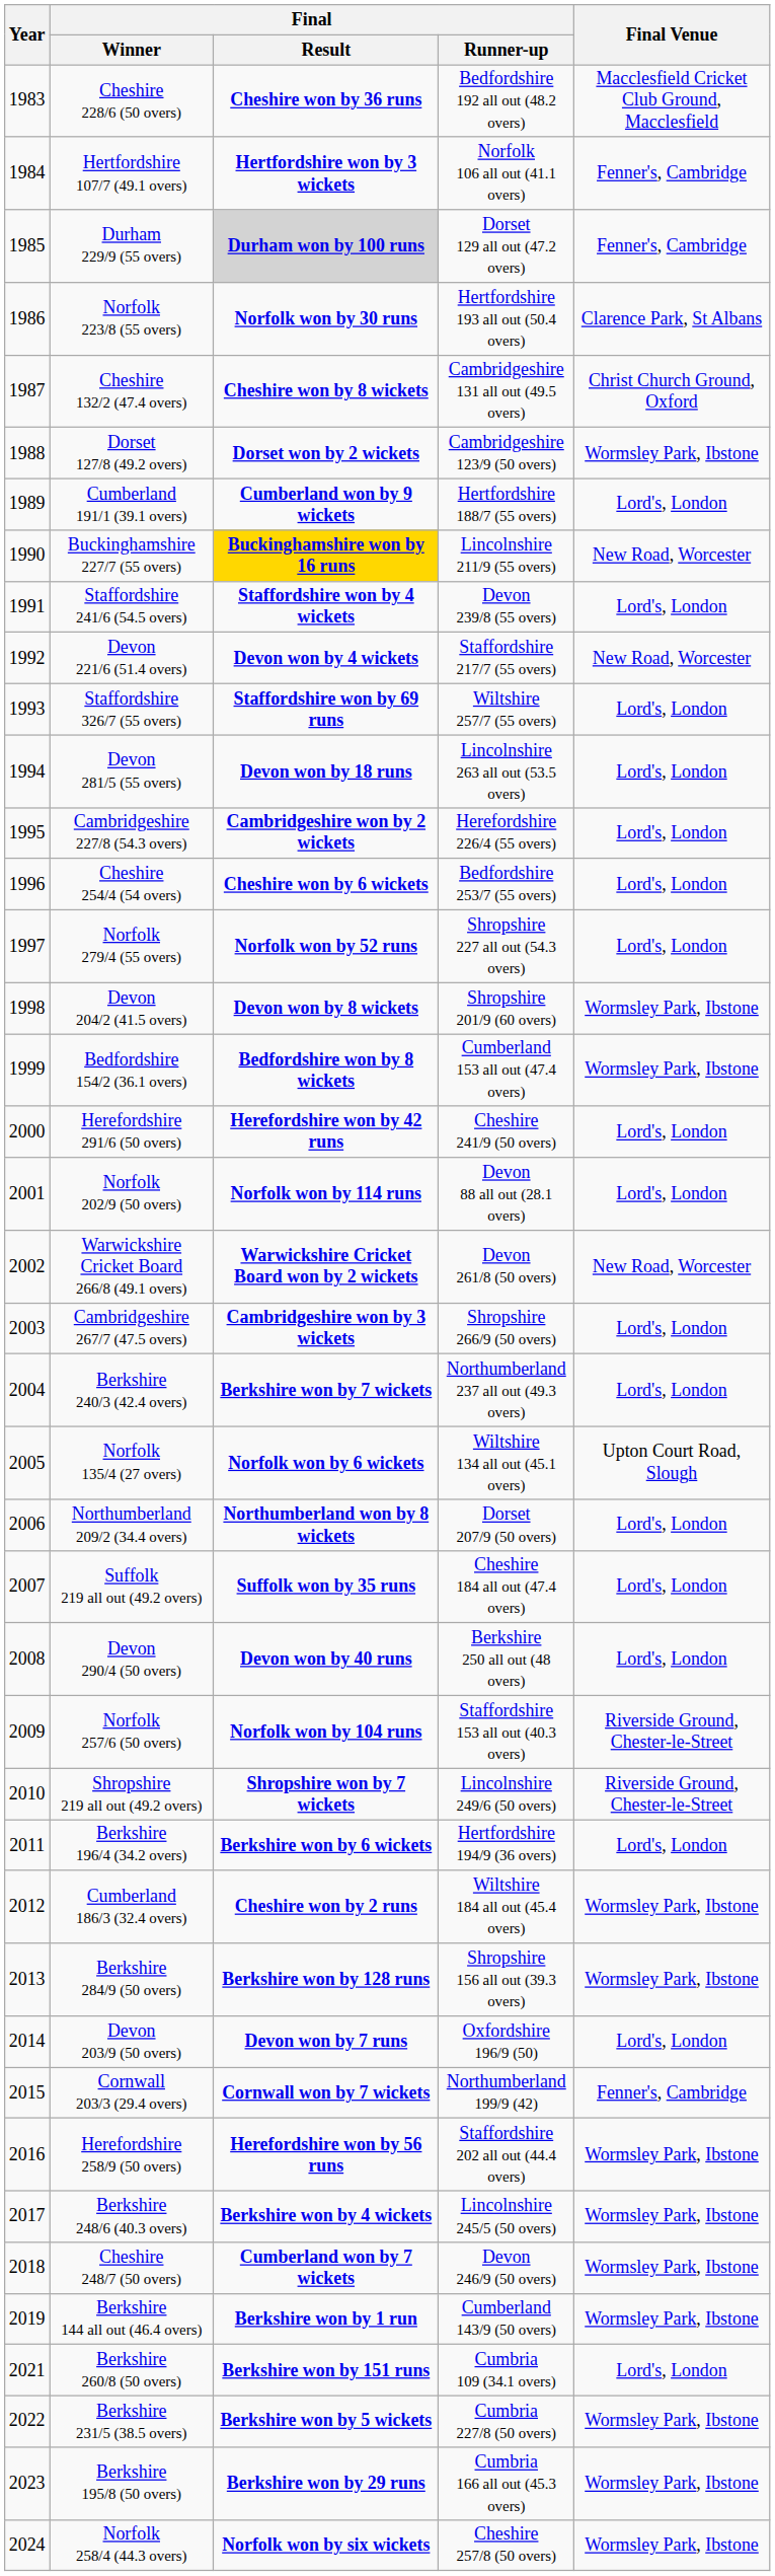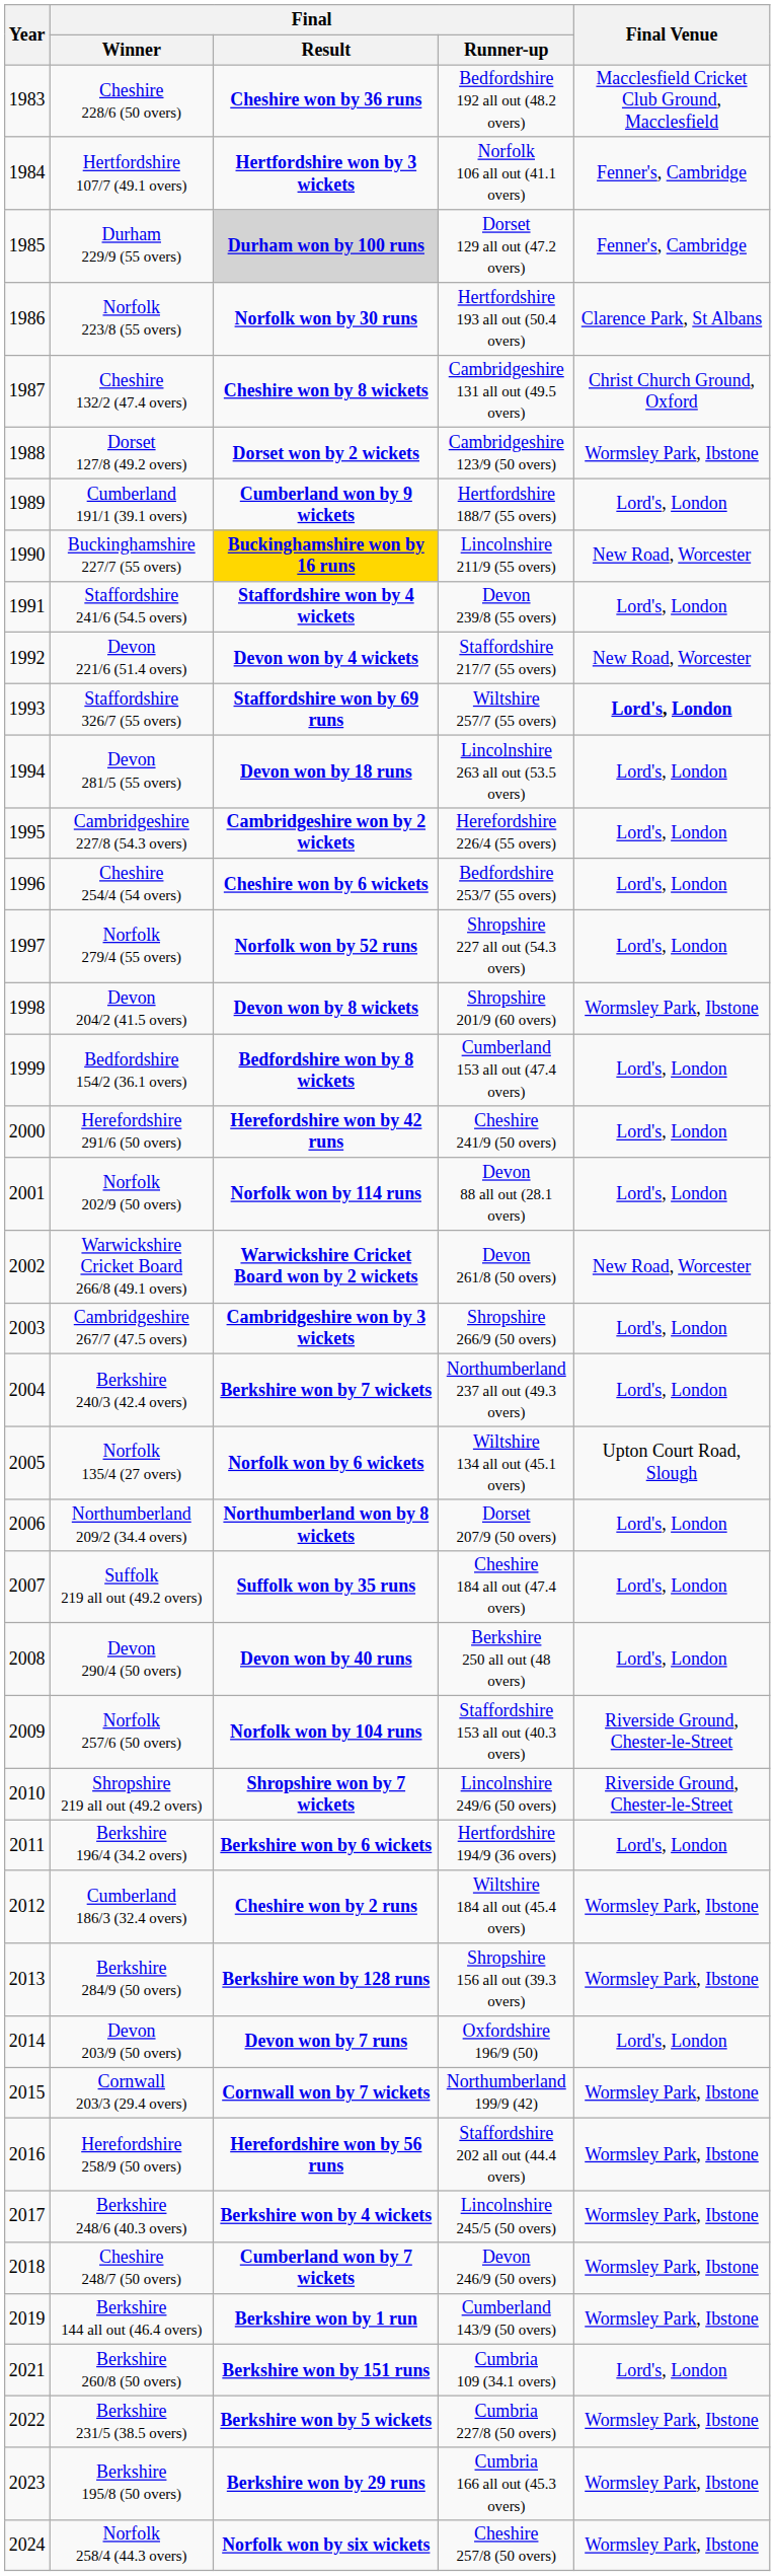 <table class="wikitable" style="font-size:90%; text-align: center;">
 <tr>
 <th rowspan=2>Year</th>
 <th colspan=3>Final</th>
 <th rowspan=2>Final Venue</th>
 </tr>
 <tr>
 <th>Winner</th>
 <th>Result</th>
 <th>Runner-up</th>
 </tr>
 <tr>
 <td>1983</td>
 <td><a href='#'>Cheshire</a><br><small>228/6 (50 overs)</small></td>
 <td><strong><a href='#'>Cheshire won by 36 runs</a></strong></td>
 <td><a href='#'>Bedfordshire</a><br><small>192 all out (48.2 overs)</small></td>
 <td><a href='#'>Macclesfield Cricket Club Ground</a>, <a href='#'>Macclesfield</a></td>
 </tr>
 <tr>
 <td>1984</td>
 <td><a href='#'>Hertfordshire</a><br><small>107/7 (49.1 overs)</small></td>
 <td><strong><a href='#'>Hertfordshire won by 3 wickets</a></strong></td>
 <td><a href='#'>Norfolk</a><br><small>106 all out (41.1 overs)</small></td>
 <td><a href='#'>Fenner's</a>, <a href='#'>Cambridge</a></td>
 </tr>
 <tr>
 <td>1985</td>
 <td><a href='#'>Durham</a><br><small>229/9 (55 overs)</small></td>
 <td style="background: lightgrey;"><strong><a href='#'>Durham won by 100 runs</a></strong></td>
 <td><a href='#'>Dorset</a><br><small>129 all out (47.2 overs)</small></td>
 <td><a href='#'>Fenner's</a>, <a href='#'>Cambridge</a></td>
 </tr>
 <tr>
 <td>1986</td>
 <td><a href='#'>Norfolk</a><br><small>223/8 (55 overs)</small></td>
 <td><strong><a href='#'>Norfolk won by 30 runs</a></strong></td>
 <td><a href='#'>Hertfordshire</a><br><small>193 all out (50.4 overs)</small></td>
 <td><a href='#'>Clarence Park</a>, <a href='#'>St Albans</a></td>
 </tr>
 <tr>
 <td>1987</td>
 <td><a href='#'>Cheshire</a><br><small>132/2 (47.4 overs)</small></td>
 <td><strong><a href='#'>Cheshire won by 8 wickets</a></strong></td>
 <td><a href='#'>Cambridgeshire</a><br><small>131 all out (49.5 overs)</small></td>
 <td><a href='#'>Christ Church Ground</a>, <a href='#'>Oxford</a></td>
 </tr>
 <tr>
 <td>1988</td>
 <td><a href='#'>Dorset</a><br><small>127/8 (49.2 overs)</small></td>
 <td><strong><a href='#'>Dorset won by 2 wickets</a></strong></td>
 <td><a href='#'>Cambridgeshire</a><br><small>123/9 (50 overs)</small></td>
 <td><a href='#'>Wormsley Park</a>, <a href='#'>Ibstone</a></td>
 </tr>
 <tr>
 <td>1989</td>
 <td><a href='#'>Cumberland</a><br><small>191/1 (39.1 overs)</small></td>
 <td><strong><a href='#'>Cumberland won by 9 wickets</a></strong></td>
 <td><a href='#'>Hertfordshire</a><br><small>188/7 (55 overs)</small></td>
 <td><a href='#'>Lord's</a>, <a href='#'>London</a></td>
 </tr>
 <tr>
 <td>1990</td>
 <td><a href='#'>Buckinghamshire</a><br><small>227/7 (55 overs)</small></td>
 <td style="background: gold;"><strong><a href='#'>Buckinghamshire won by 16 runs</a></strong></td>
 <td><a href='#'>Lincolnshire</a><br><small>211/9 (55 overs)</small></td>
 <td><a href='#'>New Road</a>, <a href='#'>Worcester</a></td>
 </tr>
 <tr>
 <td>1991</td>
 <td><a href='#'>Staffordshire</a><br><small>241/6 (54.5 overs)</small></td>
 <td><strong><a href='#'>Staffordshire won by 4 wickets</a></strong></td>
 <td><a href='#'>Devon</a><br><small>239/8 (55 overs)</small></td>
 <td><a href='#'>Lord's</a>, <a href='#'>London</a></td>
 </tr>
 <tr>
 <td>1992</td>
 <td><a href='#'>Devon</a><br><small>221/6 (51.4 overs)</small></td>
 <td><strong><a href='#'>Devon won by 4 wickets</a></strong></td>
 <td><a href='#'>Staffordshire</a><br><small>217/7 (55 overs)</small></td>
 <td><a href='#'>New Road</a>, <a href='#'>Worcester</a></td>
 </tr>
 <tr>
 <td>1993</td>
 <td><a href='#'>Staffordshire</a><br><small>326/7 (55 overs)</small></td>
 <td><strong><a href='#'>Staffordshire won by 69 runs</a></strong></td>
 <td><a href='#'>Wiltshire</a><br><small>257/7 (55 overs)</small></td>
-<td><a href='#'>Lord's</a>, <a href='#'>London</a></td>
+<td><strong><a href='#'>Lord's</a>, <a href='#'>London</a></strong></td>
 </tr>
 <tr>
 <td>1994</td>
 <td><a href='#'>Devon</a><br><small>281/5 (55 overs)</small></td>
 <td><strong><a href='#'>Devon won by 18 runs</a></strong></td>
 <td><a href='#'>Lincolnshire</a><br><small>263 all out (53.5 overs)</small></td>
 <td><a href='#'>Lord's</a>, <a href='#'>London</a></td>
 </tr>
 <tr>
 <td>1995</td>
 <td><a href='#'>Cambridgeshire</a><br><small>227/8 (54.3 overs)</small></td>
 <td><strong><a href='#'>Cambridgeshire won by 2 wickets</a></strong></td>
 <td><a href='#'>Herefordshire</a><br><small>226/4 (55 overs)</small></td>
 <td><a href='#'>Lord's</a>, <a href='#'>London</a></td>
 </tr>
 <tr>
 <td>1996</td>
 <td><a href='#'>Cheshire</a><br><small>254/4 (54 overs)</small></td>
 <td><strong><a href='#'>Cheshire won by 6 wickets</a></strong></td>
 <td><a href='#'>Bedfordshire</a><br><small>253/7 (55 overs)</small></td>
 <td><a href='#'>Lord's</a>, <a href='#'>London</a></td>
 </tr>
 <tr>
 <td>1997</td>
 <td><a href='#'>Norfolk</a><br><small>279/4 (55 overs)</small></td>
 <td><strong><a href='#'>Norfolk won by 52 runs</a></strong></td>
 <td><a href='#'>Shropshire</a><br><small>227 all out (54.3 overs)</small></td>
 <td><a href='#'>Lord's</a>, <a href='#'>London</a></td>
 </tr>
 <tr>
 <td>1998</td>
 <td><a href='#'>Devon</a><br><small>204/2 (41.5 overs)</small></td>
 <td><strong><a href='#'>Devon won by 8 wickets</a></strong></td>
 <td><a href='#'>Shropshire</a><br><small>201/9 (60 overs)</small></td>
 <td><a href='#'>Wormsley Park</a>, <a href='#'>Ibstone</a></td>
 </tr>
 <tr>
 <td>1999</td>
 <td><a href='#'>Bedfordshire</a><br><small>154/2 (36.1 overs)</small></td>
 <td><strong><a href='#'>Bedfordshire won by 8 wickets</a></strong></td>
 <td><a href='#'>Cumberland</a><br><small>153 all out (47.4 overs)</small></td>
-<td><a href='#'>Wormsley Park</a>, <a href='#'>Ibstone</a></td>
+<td><a href='#'>Lord's</a>, <a href='#'>London</a></td>
 </tr>
 <tr>
 <td>2000</td>
 <td><a href='#'>Herefordshire</a><br><small>291/6 (50 overs)</small></td>
 <td><strong><a href='#'>Herefordshire won by 42 runs</a></strong></td>
 <td><a href='#'>Cheshire</a><br><small>241/9 (50 overs)</small></td>
 <td><a href='#'>Lord's</a>, <a href='#'>London</a></td>
 </tr>
 <tr>
 <td>2001</td>
 <td><a href='#'>Norfolk</a><br><small>202/9 (50 overs)</small></td>
 <td><strong><a href='#'>Norfolk won by 114 runs</a></strong></td>
 <td><a href='#'>Devon</a><br><small>88 all out (28.1 overs)</small></td>
 <td><a href='#'>Lord's</a>, <a href='#'>London</a></td>
 </tr>
 <tr>
 <td>2002</td>
 <td><a href='#'>Warwickshire Cricket Board</a><br><small>266/8 (49.1 overs)</small></td>
 <td><strong><a href='#'>Warwickshire Cricket Board won by 2 wickets</a></strong></td>
 <td><a href='#'>Devon</a><br><small>261/8 (50 overs)</small></td>
 <td><a href='#'>New Road</a>, <a href='#'>Worcester</a></td>
 </tr>
 <tr>
 <td>2003</td>
 <td><a href='#'>Cambridgeshire</a><br><small>267/7 (47.5 overs)</small></td>
 <td><strong><a href='#'>Cambridgeshire won by 3 wickets</a></strong></td>
 <td><a href='#'>Shropshire</a><br><small>266/9 (50 overs)</small></td>
 <td><a href='#'>Lord's</a>, <a href='#'>London</a></td>
 </tr>
 <tr>
 <td>2004</td>
 <td><a href='#'>Berkshire</a><br><small>240/3 (42.4 overs)</small></td>
 <td><strong><a href='#'>Berkshire won by 7 wickets</a></strong></td>
 <td><a href='#'>Northumberland</a><br><small>237 all out (49.3 overs)</small></td>
 <td><a href='#'>Lord's</a>, <a href='#'>London</a></td>
 </tr>
 <tr>
 <td>2005</td>
 <td><a href='#'>Norfolk</a><br><small>135/4 (27 overs)</small></td>
 <td><strong><a href='#'>Norfolk won by 6 wickets</a></strong></td>
 <td><a href='#'>Wiltshire</a><br><small>134 all out (45.1 overs)</small></td>
 <td>Upton Court Road, <a href='#'>Slough</a></td>
 </tr>
 <tr>
 <td>2006</td>
 <td><a href='#'>Northumberland</a><br><small>209/2 (34.4 overs)</small></td>
 <td><strong><a href='#'>Northumberland won by 8 wickets</a></strong></td>
 <td><a href='#'>Dorset</a><br><small>207/9 (50 overs)</small></td>
 <td><a href='#'>Lord's</a>, <a href='#'>London</a></td>
 </tr>
 <tr>
 <td>2007</td>
 <td><a href='#'>Suffolk</a><br><small>219 all out (49.2 overs)</small></td>
 <td><strong><a href='#'>Suffolk won by 35 runs</a></strong></td>
 <td><a href='#'>Cheshire</a><br><small>184 all out (47.4 overs)</small></td>
 <td><a href='#'>Lord's</a>, <a href='#'>London</a></td>
 </tr>
 <tr>
 <td>2008</td>
 <td><a href='#'>Devon</a><br><small>290/4 (50 overs)</small></td>
 <td><strong><a href='#'>Devon won by 40 runs</a></strong></td>
 <td><a href='#'>Berkshire</a><br><small>250 all out (48 overs)</small></td>
 <td><a href='#'>Lord's</a>, <a href='#'>London</a></td>
 </tr>
 <tr>
 <td>2009</td>
 <td><a href='#'>Norfolk</a><br><small>257/6 (50 overs)</small></td>
 <td><strong><a href='#'>Norfolk won by 104 runs</a></strong></td>
 <td><a href='#'>Staffordshire</a><br><small>153 all out (40.3 overs)</small></td>
 <td><a href='#'>Riverside Ground</a>, <a href='#'>Chester-le-Street</a></td>
 </tr>
 <tr>
 <td>2010</td>
 <td><a href='#'>Shropshire</a><br><small>219 all out (49.2 overs)</small></td>
 <td><strong><a href='#'>Shropshire won by 7 wickets</a></strong></td>
 <td><a href='#'>Lincolnshire</a><br><small>249/6 (50 overs)</small></td>
 <td><a href='#'>Riverside Ground</a>, <a href='#'>Chester-le-Street</a></td>
 </tr>
 <tr>
 <td>2011</td>
 <td><a href='#'>Berkshire</a><br><small>196/4 (34.2 overs)</small></td>
 <td><strong><a href='#'>Berkshire won by 6 wickets</a></strong></td>
 <td><a href='#'>Hertfordshire</a><br><small>194/9 (36 overs)</small></td>
 <td><a href='#'>Lord's</a>, <a href='#'>London</a></td>
 </tr>
 <tr>
 <td>2012</td>
 <td><a href='#'>Cumberland</a><br><small>186/3 (32.4 overs)</small></td>
 <td><strong><a href='#'>Cheshire won by 2 runs</a></strong></td>
 <td><a href='#'>Wiltshire</a><br><small>184 all out (45.4 overs)</small></td>
 <td><a href='#'>Wormsley Park</a>, <a href='#'>Ibstone</a></td>
 </tr>
 <tr>
 <td>2013</td>
 <td><a href='#'>Berkshire</a><br><small>284/9 (50 overs)</small></td>
 <td><strong><a href='#'>Berkshire won by 128 runs</a></strong></td>
 <td><a href='#'>Shropshire</a><br><small>156 all out (39.3 overs)</small></td>
 <td><a href='#'>Wormsley Park</a>, <a href='#'>Ibstone</a></td>
 </tr>
 <tr>
 <td>2014</td>
 <td><a href='#'>Devon</a><br><small>203/9 (50 overs)</small></td>
 <td><strong><a href='#'>Devon won by 7 runs</a></strong></td>
 <td><a href='#'>Oxfordshire</a><br><small>196/9 (50)</small></td>
 <td><a href='#'>Lord's</a>, <a href='#'>London</a></td>
 </tr>
 <tr>
 <td>2015</td>
 <td><a href='#'>Cornwall</a><br><small>203/3 (29.4 overs)</small></td>
 <td><strong><a href='#'>Cornwall won by 7 wickets</a></strong></td>
 <td><a href='#'>Northumberland</a><br><small>199/9 (42)</small></td>
-<td><a href='#'>Fenner's</a>, <a href='#'>Cambridge</a></td>
+<td><a href='#'>Wormsley Park</a>, <a href='#'>Ibstone</a></td>
 </tr>
 <tr>
 <td>2016</td>
 <td><a href='#'>Herefordshire</a><br><small>258/9 (50 overs)</small></td>
 <td><strong><a href='#'>Herefordshire won by 56 runs</a></strong></td>
 <td><a href='#'>Staffordshire</a><br><small>202 all out (44.4 overs)</small></td>
 <td><a href='#'>Wormsley Park</a>, <a href='#'>Ibstone</a></td>
 </tr>
 <tr>
 <td>2017</td>
 <td><a href='#'>Berkshire</a><br><small>248/6 (40.3 overs)</small></td>
 <td><strong><a href='#'>Berkshire won by 4 wickets</a></strong></td>
 <td><a href='#'>Lincolnshire</a><br><small>245/5 (50 overs)</small></td>
 <td><a href='#'>Wormsley Park</a>, <a href='#'>Ibstone</a></td>
 </tr>
 <tr>
 <td>2018</td>
 <td><a href='#'>Cheshire</a><br><small>248/7 (50 overs)</small></td>
 <td><strong><a href='#'>Cumberland won by 7 wickets</a></strong></td>
 <td><a href='#'>Devon</a><br><small>246/9 (50 overs)</small></td>
 <td><a href='#'>Wormsley Park</a>, <a href='#'>Ibstone</a></td>
 </tr>
 <tr>
 <td>2019</td>
 <td><a href='#'>Berkshire</a><br><small>144 all out (46.4 overs)</small></td>
 <td><strong><a href='#'>Berkshire won by 1 run</a></strong></td>
 <td><a href='#'>Cumberland</a><br><small>143/9 (50 overs)</small></td>
 <td><a href='#'>Wormsley Park</a>, <a href='#'>Ibstone</a></td>
 </tr>
 <tr>
 <td>2021</td>
 <td><a href='#'>Berkshire</a><br><small>260/8 (50 overs)</small></td>
 <td><strong><a href='#'>Berkshire won by 151 runs</a></strong></td>
 <td><a href='#'>Cumbria</a><br><small>109 (34.1 overs)</small></td>
 <td><a href='#'>Lord's</a>, <a href='#'>London</a></td>
 </tr>
 <tr>
 <td>2022</td>
 <td><a href='#'>Berkshire</a> <br><small>231/5 (38.5 overs)</small></td>
 <td><a href='#'><strong>Berkshire won by 5 wickets</strong></a></td>
 <td><a href='#'>Cumbria</a> <br><small>227/8 (50 overs)</small></td>
 <td><a href='#'>Wormsley Park</a>, <a href='#'>Ibstone</a></td>
 </tr>
 <tr>
 <td>2023</td>
 <td><a href='#'>Berkshire</a> <br><small>195/8 (50 overs)</small></td>
 <td><strong><a href='#'>Berkshire won by 29 runs</a></strong></td>
 <td><a href='#'>Cumbria</a> <br><small>166 all out (45.3 overs)</small></td>
 <td><a href='#'>Wormsley Park</a>, <a href='#'>Ibstone</a></td>
 </tr>
 <tr>
 <td>2024</td>
 <td><a href='#'>Norfolk</a> <br><small>258/4 (44.3 overs)</small></td>
 <td><strong><a href='#'>Norfolk won by six wickets</a></strong></td>
 <td><a href='#'>Cheshire</a> <br><small>257/8 (50 overs)</small></td>
 <td><a href='#'>Wormsley Park</a>, <a href='#'>Ibstone</a></td>
 </tr>
 </table>
